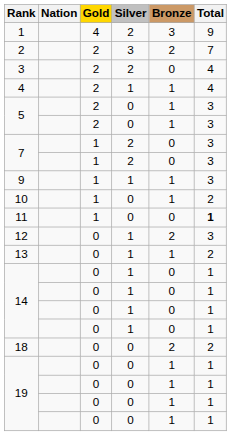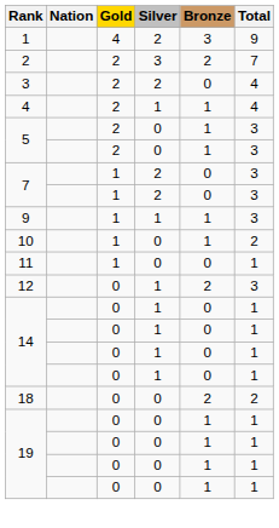 <table class="wikitable sortable" style="text-align:center">
 <tr>
 <th>Rank</th>
 <th>Nation</th>
 <th style="background-color:gold">Gold</th>
 <th style="background-color:silver">Silver</th>
 <th style="background-color:#cc9966">Bronze</th>
 <th>Total</th>
 </tr>
 <tr>
 <td>1</td>
 <td align=left></td>
 <td>4</td>
 <td>2</td>
 <td>3</td>
 <td>9</td>
 </tr>
 <tr>
 <td>2</td>
 <td align=left></td>
 <td>2</td>
 <td>3</td>
 <td>2</td>
 <td>7</td>
 </tr>
 <tr>
 <td>3</td>
 <td align=left></td>
 <td>2</td>
 <td>2</td>
 <td>0</td>
 <td>4</td>
 </tr>
 <tr>
 <td>4</td>
 <td align=left></td>
 <td>2</td>
 <td>1</td>
 <td>1</td>
 <td>4</td>
 </tr>
 <tr>
 <td rowspan=2>5</td>
 <td align=left></td>
 <td>2</td>
 <td>0</td>
 <td>1</td>
 <td>3</td>
 </tr>
 <tr>
 <td align=left></td>
 <td>2</td>
 <td>0</td>
 <td>1</td>
 <td>3</td>
 </tr>
 <tr>
 <td rowspan=2>7</td>
 <td align=left></td>
 <td>1</td>
 <td>2</td>
 <td>0</td>
 <td>3</td>
 </tr>
 <tr>
 <td align=left></td>
 <td>1</td>
 <td>2</td>
 <td>0</td>
 <td>3</td>
 </tr>
 <tr>
 <td>9</td>
 <td align=left></td>
 <td>1</td>
 <td>1</td>
 <td>1</td>
 <td>3</td>
 </tr>
 <tr>
 <td>10</td>
 <td align=left></td>
 <td>1</td>
 <td>0</td>
 <td>1</td>
 <td>2</td>
 </tr>
 <tr>
 <td>11</td>
 <td align=left></td>
 <td>1</td>
 <td>0</td>
 <td>0</td>
-<td><strong>1</strong></td>
+<td>1</td>
 </tr>
 <tr>
 <td>12</td>
 <td align=left></td>
 <td>0</td>
 <td>1</td>
 <td>2</td>
 <td>3</td>
-</tr>
-<tr>
-<td>13</td>
-<td align=left></td>
-<td>0</td>
-<td>1</td>
-<td>1</td>
-<td>2</td>
 </tr>
 <tr>
 <td rowspan=4>14</td>
 <td align=left></td>
 <td>0</td>
 <td>1</td>
 <td>0</td>
 <td>1</td>
 </tr>
 <tr>
 <td align=left></td>
 <td>0</td>
 <td>1</td>
 <td>0</td>
 <td>1</td>
 </tr>
 <tr>
 <td align=left></td>
 <td>0</td>
 <td>1</td>
 <td>0</td>
 <td>1</td>
 </tr>
 <tr>
 <td align=left></td>
 <td>0</td>
 <td>1</td>
 <td>0</td>
 <td>1</td>
 </tr>
 <tr>
 <td>18</td>
 <td align=left></td>
 <td>0</td>
 <td>0</td>
 <td>2</td>
 <td>2</td>
 </tr>
 <tr>
 <td rowspan=4>19</td>
 <td align=left></td>
 <td>0</td>
 <td>0</td>
 <td>1</td>
 <td>1</td>
 </tr>
 <tr>
 <td align=left></td>
 <td>0</td>
 <td>0</td>
 <td>1</td>
 <td>1</td>
 </tr>
 <tr>
 <td align=left></td>
 <td>0</td>
 <td>0</td>
 <td>1</td>
 <td>1</td>
 </tr>
 <tr>
 <td align=left></td>
 <td>0</td>
 <td>0</td>
 <td>1</td>
 <td>1</td>
 </tr>
 </table>
